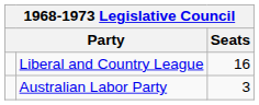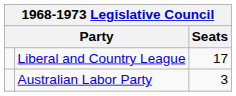 <table class="wikitable">
 <tr>
 <th colspan=3>1968-1973 <a href='#'>Legislative Council</a></th>
 </tr>
 <tr>
 <th colspan=2>Party</th>
 <th>Seats</th>
 </tr>
 <tr>
 <td> </td>
 <td><a href='#'>Liberal and Country League</a></td>
-<td align="right">16</td>
+<td align="right">17</td>
 </tr>
 <tr>
 <td> </td>
 <td><a href='#'>Australian Labor Party</a></td>
 <td align="right">3</td>
 </tr>
 </table>
